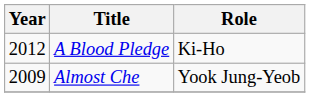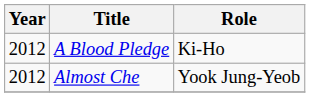 <table class="wikitable">
 <tr>
 <th>Year</th>
 <th>Title</th>
 <th>Role</th>
 </tr>
 <tr>
 <td style="text-align:center;">2012</td>
 <td><em><a href='#'>A Blood Pledge</a></em></td>
 <td>Ki-Ho</td>
 </tr>
 <tr>
-<td style="text-align:center;">2009</td>
+<td style="text-align:center;">2012</td>
 <td><em><a href='#'>Almost Che</a></em></td>
 <td>Yook Jung-Yeob</td>
 </tr>
 <tr>
 </tr>
 </table>
